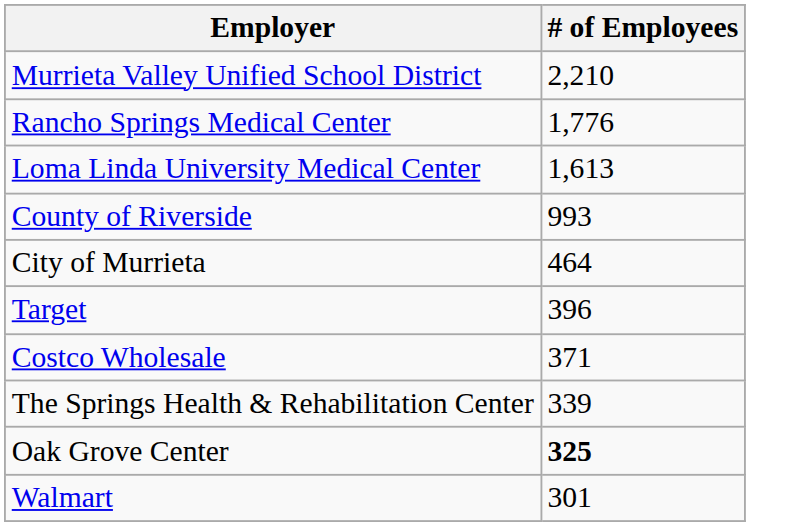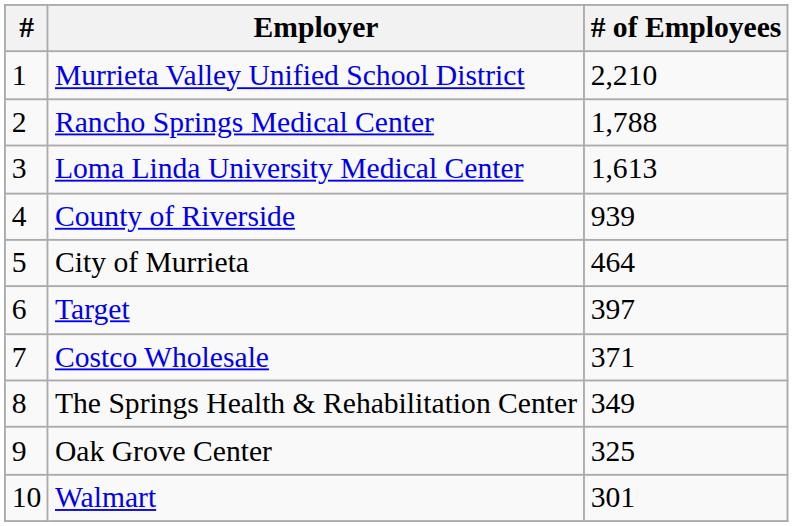 <table class="wikitable sortable" border="1">
 <tr>
+<th>#</th>
 <th>Employer</th>
 <th># of Employees</th>
 </tr>
 <tr>
+<td>1</td>
 <td><a href='#'>Murrieta Valley Unified School District</a></td>
 <td>2,210</td>
 </tr>
 <tr>
+<td>2</td>
 <td><a href='#'>Rancho Springs Medical Center</a></td>
-<td>1,776</td>
+<td>1,788</td>
 </tr>
 <tr>
+<td>3</td>
 <td><a href='#'>Loma Linda University Medical Center</a></td>
 <td>1,613</td>
 </tr>
 <tr>
+<td>4</td>
 <td><a href='#'>County of Riverside</a></td>
-<td>993</td>
+<td>939</td>
 </tr>
 <tr>
+<td>5</td>
 <td>City of Murrieta</td>
 <td>464</td>
 </tr>
 <tr>
+<td>6</td>
 <td><a href='#'>Target</a></td>
-<td>396</td>
+<td>397</td>
 </tr>
 <tr>
+<td>7</td>
 <td><a href='#'>Costco Wholesale</a></td>
 <td>371</td>
 </tr>
 <tr>
+<td>8</td>
 <td>The Springs Health & Rehabilitation Center</td>
-<td>339</td>
+<td>349</td>
 </tr>
 <tr>
+<td>9</td>
 <td>Oak Grove Center</td>
-<td><strong>325</strong></td>
+<td>325</td>
 </tr>
 <tr>
+<td>10</td>
 <td><a href='#'>Walmart</a></td>
 <td>301</td>
 </tr>
 </table>
